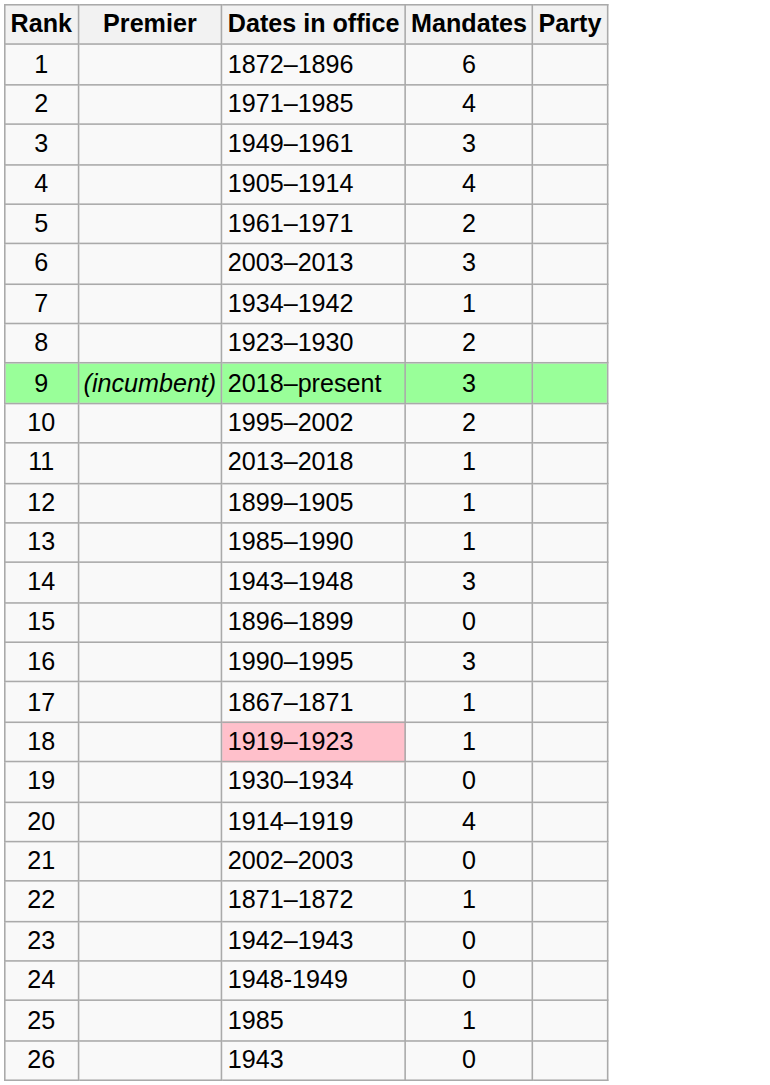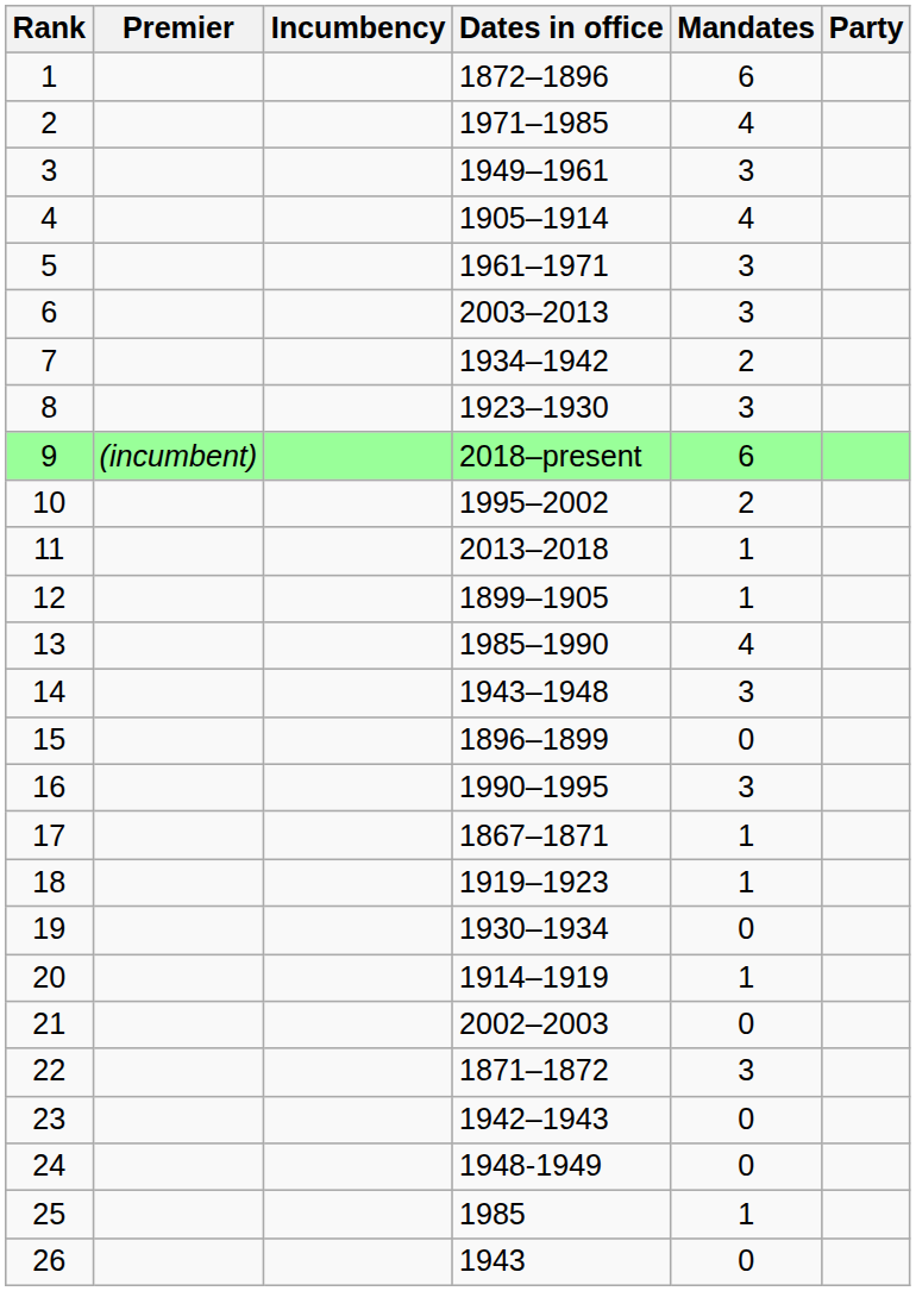 <table class="wikitable sortable">
 <tr>
 <th>Rank</th>
 <th>Premier</th>
+<th>Incumbency</th>
 <th>Dates in office</th>
 <th>Mandates</th>
 <th>Party</th>
 </tr>
 <tr>
 <td style="text-align: center;">1</td>
+<td></td>
 <td></td>
 <td>1872–1896</td>
 <td style="text-align: center;">6</td>
 <td></td>
 </tr>
 <tr>
 <td style="text-align: center;">2</td>
 <td></td>
+<td></td>
 <td>1971–1985</td>
 <td style="text-align: center;">4</td>
 <td></td>
 </tr>
 <tr>
 <td style="text-align: center;">3</td>
+<td></td>
 <td></td>
 <td>1949–1961</td>
 <td style="text-align: center;">3</td>
 <td></td>
 </tr>
 <tr>
 <td style="text-align: center;">4</td>
 <td></td>
+<td></td>
 <td>1905–1914</td>
 <td style="text-align: center;">4</td>
 <td></td>
 </tr>
 <tr>
 <td style="text-align: center;">5</td>
 <td></td>
+<td></td>
 <td>1961–1971</td>
-<td style="text-align: center;">2</td>
+<td style="text-align: center;">3</td>
 <td></td>
 </tr>
 <tr>
 <td style="text-align: center;">6</td>
+<td></td>
 <td></td>
 <td>2003–2013</td>
 <td style="text-align: center;">3</td>
 <td></td>
 </tr>
 <tr>
 <td style="text-align: center;">7</td>
 <td></td>
+<td></td>
 <td>1934–1942</td>
-<td style="text-align: center;">1</td>
+<td style="text-align: center;">2</td>
 <td></td>
 </tr>
 <tr>
 <td style="text-align: center;">8</td>
 <td></td>
+<td></td>
 <td>1923–1930</td>
-<td style="text-align: center;">2</td>
+<td style="text-align: center;">3</td>
 <td></td>
 </tr>
 <tr bgcolor="99FF99">
 <td style="text-align: center;">9</td>
 <td><strong></strong> <em>(incumbent)</em></td>
+<td></td>
 <td>2018–present</td>
-<td style="text-align: center;">3</td>
+<td style="text-align: center;">6</td>
 <td></td>
 </tr>
 <tr>
 <td style="text-align: center;">10</td>
+<td></td>
 <td></td>
 <td>1995–2002</td>
 <td style="text-align: center;">2</td>
 <td></td>
 </tr>
 <tr>
 <td style="text-align: center;">11</td>
 <td></td>
+<td></td>
 <td>2013–2018</td>
 <td style="text-align: center;">1</td>
 <td></td>
 </tr>
 <tr>
 <td style="text-align: center;">12</td>
+<td></td>
 <td></td>
 <td>1899–1905</td>
 <td style="text-align: center;">1</td>
 <td></td>
 </tr>
 <tr>
 <td style="text-align: center;">13</td>
 <td></td>
+<td></td>
 <td>1985–1990</td>
-<td style="text-align: center;">1</td>
+<td style="text-align: center;">4</td>
 <td></td>
 </tr>
 <tr>
 <td style="text-align: center;">14</td>
+<td></td>
 <td></td>
 <td>1943–1948</td>
 <td style="text-align: center;">3</td>
 <td></td>
 </tr>
 <tr>
 <td style="text-align: center;">15</td>
 <td></td>
+<td></td>
 <td>1896–1899</td>
 <td style="text-align: center;">0</td>
 <td></td>
 </tr>
 <tr>
 <td style="text-align: center;">16</td>
+<td></td>
 <td></td>
 <td>1990–1995</td>
 <td style="text-align: center;">3</td>
 <td></td>
 </tr>
 <tr>
 <td style="text-align: center;">17</td>
 <td></td>
+<td></td>
 <td>1867–1871</td>
 <td style="text-align: center;">1</td>
 <td></td>
 </tr>
 <tr>
 <td style="text-align: center;">18</td>
 <td></td>
-<td style="background: pink;">1919–1923</td>
+<td></td>
+<td>1919–1923</td>
 <td style="text-align: center;">1</td>
 <td></td>
 </tr>
 <tr>
 <td style="text-align: center;">19</td>
+<td></td>
 <td></td>
 <td>1930–1934</td>
 <td style="text-align: center;">0</td>
 <td></td>
 </tr>
 <tr>
 <td style="text-align: center;">20</td>
 <td></td>
+<td></td>
 <td>1914–1919</td>
-<td style="text-align: center;">4</td>
+<td style="text-align: center;">1</td>
 <td></td>
 </tr>
 <tr>
 <td style="text-align: center;">21</td>
+<td></td>
 <td></td>
 <td>2002–2003</td>
 <td style="text-align: center;">0</td>
 <td></td>
 </tr>
 <tr>
 <td style="text-align: center;">22</td>
 <td></td>
+<td></td>
 <td>1871–1872</td>
-<td style="text-align: center;">1</td>
+<td style="text-align: center;">3</td>
 <td></td>
 </tr>
 <tr>
 <td style="text-align: center;">23</td>
+<td></td>
 <td></td>
 <td>1942–1943</td>
 <td style="text-align: center;">0</td>
 <td></td>
 </tr>
 <tr>
 <td style="text-align: center;">24</td>
 <td></td>
+<td></td>
 <td>1948-1949</td>
 <td style="text-align: center;">0</td>
 <td></td>
 </tr>
 <tr>
 <td style="text-align: center;">25</td>
+<td></td>
 <td></td>
 <td>1985</td>
 <td style="text-align: center;">1</td>
 <td></td>
 </tr>
 <tr>
 <td style="text-align: center;">26</td>
 <td></td>
+<td></td>
 <td>1943</td>
 <td style="text-align: center;">0</td>
 <td></td>
 </tr>
 </table>
